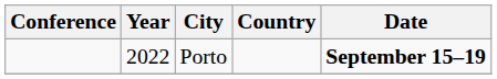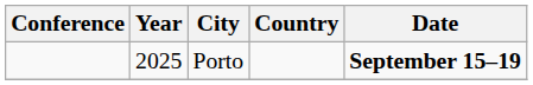 <table class="wikitable" border="1">
 <tr>
 <th>Conference</th>
 <th>Year</th>
 <th>City</th>
 <th>Country</th>
 <th>Date</th>
 </tr>
 <tr>
 <td></td>
-<td>2022</td>
+<td>2025</td>
 <td>Porto</td>
 <td></td>
 <td><strong>September 15–19</strong></td>
 </tr>
 <tr>
 </tr>
 </table>
